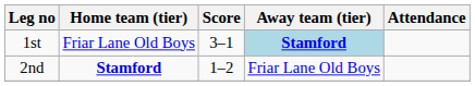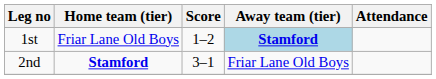 <table class="wikitable" style="text-align:center">
 <tr>
 <th>Leg no</th>
 <th>Home team (tier)</th>
 <th>Score</th>
 <th>Away team (tier)</th>
 <th>Attendance</th>
 </tr>
 <tr>
 <td>1st</td>
 <td><a href='#'>Friar Lane Old Boys</a></td>
-<td>3–1</td>
+<td>1–2</td>
 <td style="background: lightblue;"><strong><a href='#'>Stamford</a></strong></td>
 <td></td>
 </tr>
 <tr>
 <td>2nd</td>
 <td><strong><a href='#'>Stamford</a></strong></td>
-<td>1–2</td>
+<td>3–1</td>
 <td><a href='#'>Friar Lane Old Boys</a></td>
 <td></td>
 </tr>
 <tr>
 </tr>
 </table>
